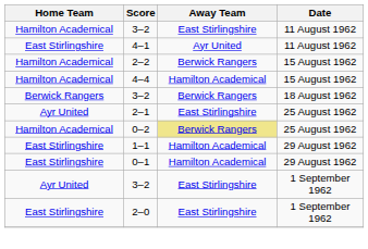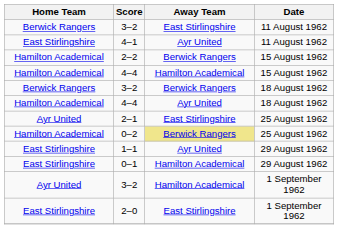 <table class="wikitable" style="text-align:center;">
 <tr>
 <th width=175>Home Team</th>
 <th width=20>Score</th>
 <th width=175>Away Team</th>
 <th width= 125>Date</th>
 </tr>
 <tr>
-<td><a href='#'>Hamilton Academical</a></td>
+<td><a href='#'>Berwick Rangers</a></td>
 <td>3–2</td>
 <td><a href='#'>East Stirlingshire</a></td>
 <td>11 August 1962</td>
 </tr>
 <tr>
 <td><a href='#'>East Stirlingshire</a></td>
 <td>4–1</td>
 <td><a href='#'>Ayr United</a></td>
 <td>11 August 1962</td>
 </tr>
 <tr>
 <td><a href='#'>Hamilton Academical</a></td>
 <td>2–2</td>
 <td><a href='#'>Berwick Rangers</a></td>
 <td>15 August 1962</td>
 </tr>
 <tr>
 <td><a href='#'>Hamilton Academical</a></td>
 <td>4–4</td>
 <td><a href='#'>Hamilton Academical</a></td>
 <td>15 August 1962</td>
 </tr>
 <tr>
 <td><a href='#'>Berwick Rangers</a></td>
 <td>3–2</td>
 <td><a href='#'>Berwick Rangers</a></td>
 <td>18 August 1962</td>
 </tr>
 <tr>
+<td><a href='#'>Hamilton Academical</a></td>
+<td>4–4</td>
+<td><a href='#'>Ayr United</a></td>
+<td>18 August 1962</td>
+</tr>
+<tr>
 <td><a href='#'>Ayr United</a></td>
 <td>2–1</td>
 <td><a href='#'>East Stirlingshire</a></td>
 <td>25 August 1962</td>
 </tr>
 <tr>
 <td><a href='#'>Hamilton Academical</a></td>
 <td>0–2</td>
 <td style="background: khaki;"><a href='#'>Berwick Rangers</a></td>
 <td>25 August 1962</td>
 </tr>
 <tr>
 <td><a href='#'>East Stirlingshire</a></td>
 <td>1–1</td>
-<td><a href='#'>Hamilton Academical</a></td>
+<td><a href='#'>Ayr United</a></td>
 <td>29 August 1962</td>
 </tr>
 <tr>
 <td><a href='#'>East Stirlingshire</a></td>
 <td>0–1</td>
 <td><a href='#'>Hamilton Academical</a></td>
 <td>29 August 1962</td>
 </tr>
 <tr>
 <td><a href='#'>Ayr United</a></td>
 <td>3–2</td>
-<td><a href='#'>East Stirlingshire</a></td>
+<td><a href='#'>Hamilton Academical</a></td>
 <td>1 September 1962</td>
 </tr>
 <tr>
 <td><a href='#'>East Stirlingshire</a></td>
 <td>2–0</td>
 <td><a href='#'>East Stirlingshire</a></td>
 <td>1 September 1962</td>
 </tr>
 <tr>
 </tr>
 </table>
